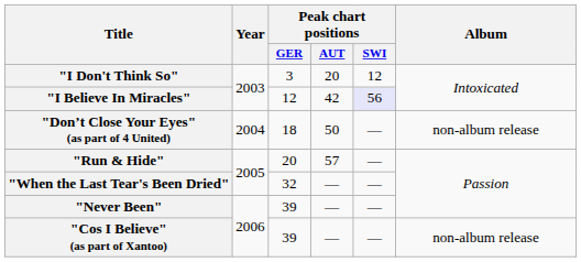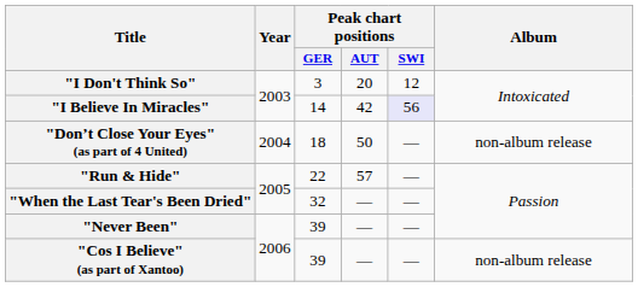 <table class="wikitable plainrowheaders" style="text-align:center;">
 <tr>
 <th scope="col" rowspan="2">Title</th>
 <th scope="col" rowspan="2">Year</th>
 <th scope="col" colspan="3">Peak chart positions</th>
 <th scope="col" rowspan="2" style="width:12em;">Album</th>
 </tr>
 <tr>
 <th scope="col" style="width:3em;font-size:85%;"><a href='#'>GER</a><br></th>
 <th scope="col" style="width:3em;font-size:85%;"><a href='#'>AUT</a><br></th>
 <th scope="col" style="width:3em;font-size:85%;"><a href='#'>SWI</a><br></th>
 </tr>
 <tr>
 <th scope="row">"I Don't Think So"</th>
 <td rowspan="2">2003</td>
 <td>3</td>
 <td>20</td>
 <td>12</td>
 <td rowspan="2"><em>Intoxicated</em></td>
 </tr>
 <tr>
 <th scope="row">"I Believe In Miracles"</th>
-<td>12</td>
+<td>14</td>
 <td>42</td>
 <td style="background: lavender;">56</td>
 </tr>
 <tr>
 <th scope="row">"Don’t Close Your Eyes" <br> <small>(as part of 4 United)</small></th>
 <td>2004</td>
 <td>18</td>
 <td>50</td>
 <td>—</td>
 <td rowspan="1">non-album release</td>
 </tr>
 <tr>
 <th scope="row">"Run & Hide"</th>
 <td rowspan="2">2005</td>
-<td>20</td>
+<td>22</td>
 <td>57</td>
 <td>—</td>
 <td rowspan="3"><em>Passion</em></td>
 </tr>
 <tr>
 <th scope="row">"When the Last Tear's Been Dried"</th>
 <td>32</td>
 <td>—</td>
 <td>—</td>
 </tr>
 <tr>
 <th scope="row">"Never Been"</th>
 <td rowspan="2">2006</td>
 <td>39</td>
 <td>—</td>
 <td>—</td>
 </tr>
 <tr>
 <th scope="row">"Cos I Believe" <br> <small>(as part of Xantoo)</small></th>
 <td>39</td>
 <td>—</td>
 <td>—</td>
 <td rowspan="1">non-album release</td>
 </tr>
 </table>
